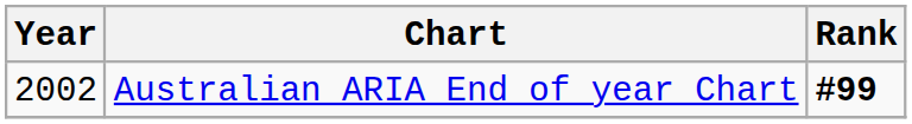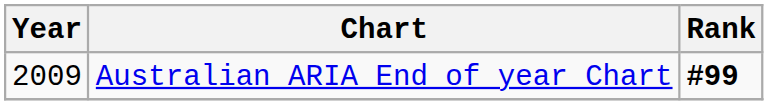 <table class="wikitable">
 <tr>
 <th>Year</th>
 <th>Chart</th>
 <th>Rank</th>
 </tr>
 <tr>
-<td>2002</td>
+<td>2009</td>
 <td><a href='#'>Australian ARIA End of year Chart</a></td>
 <td><strong>#99</strong></td>
 </tr>
 <tr>
 </tr>
 </table>
